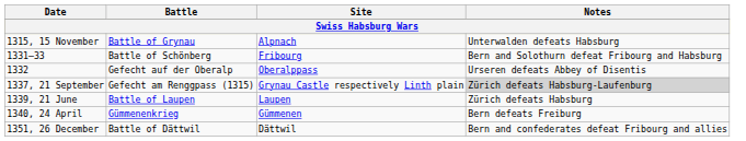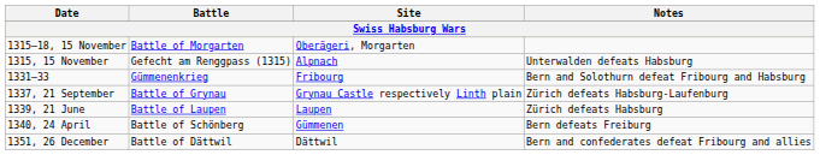 <table class="wikitable">
 <tr>
 <th>Date</th>
 <th>Battle</th>
 <th>Site</th>
 <th>Notes</th>
 </tr>
 <tr>
 </tr>
 <tr valign="top" style="background:#FFF68F;">
 <th bgcolor="#FFD39B" colspan="4" align="left"><a href='#'>Swiss Habsburg Wars</a></th>
 </tr>
 <tr valign="top">
+<td>1315–18, 15 November</td>
+<td><a href='#'>Battle of Morgarten</a></td>
+<td><a href='#'>Oberägeri</a>, Morgarten</td>
+<td></td>
+</tr>
+<tr valign="top">
 <td>1315, 15 November</td>
-<td><a href='#'>Battle of Grynau</a></td>
+<td>Gefecht am Renggpass (1315)</td>
 <td><a href='#'>Alpnach</a></td>
 <td>Unterwalden defeats Habsburg</td>
 </tr>
 <tr valign="top">
 <td>1331–33</td>
-<td>Battle of Schönberg</td>
+<td><a href='#'>Gümmenenkrieg</a></td>
 <td><a href='#'>Fribourg</a></td>
 <td>Bern and Solothurn defeat Fribourg and Habsburg</td>
 </tr>
 <tr valign="top">
-<td>1332</td>
-<td>Gefecht auf der Oberalp</td>
-<td><a href='#'>Oberalppass</a></td>
-<td>Urseren defeats Abbey of Disentis</td>
-</tr>
-<tr valign="top">
 <td>1337, 21 September</td>
-<td>Gefecht am Renggpass (1315)</td>
+<td><a href='#'>Battle of Grynau</a></td>
 <td><a href='#'>Grynau Castle</a> respectively <a href='#'>Linth</a> plain</td>
-<td style="background: lightgrey;">Zürich defeats Habsburg-Laufenburg</td>
+<td>Zürich defeats Habsburg-Laufenburg</td>
 </tr>
 <tr valign="top">
 <td>1339, 21 June</td>
 <td><a href='#'>Battle of Laupen</a></td>
 <td><a href='#'>Laupen</a></td>
 <td>Zürich defeats Habsburg</td>
 </tr>
 <tr valign="top">
 <td>1340, 24 April</td>
-<td><a href='#'>Gümmenenkrieg</a></td>
+<td>Battle of Schönberg</td>
 <td><a href='#'>Gümmenen</a></td>
 <td>Bern defeats Freiburg</td>
 </tr>
 <tr valign="top">
 <td>1351, 26 December</td>
 <td>Battle of Dättwil</td>
 <td>Dättwil</td>
 <td>Bern and confederates defeat Fribourg and allies</td>
 </tr>
 </table>
